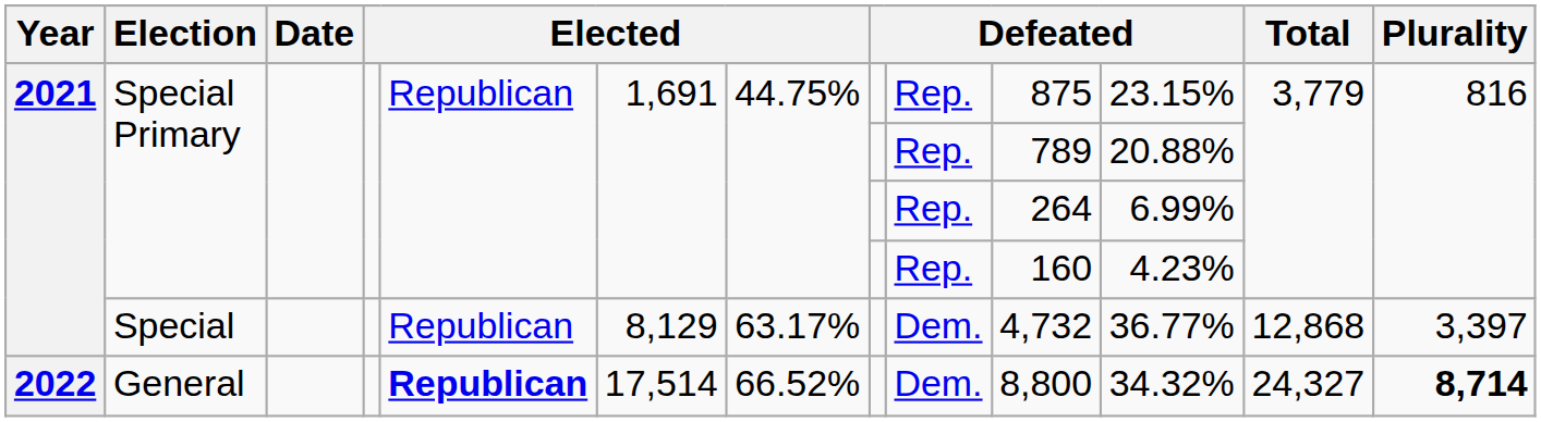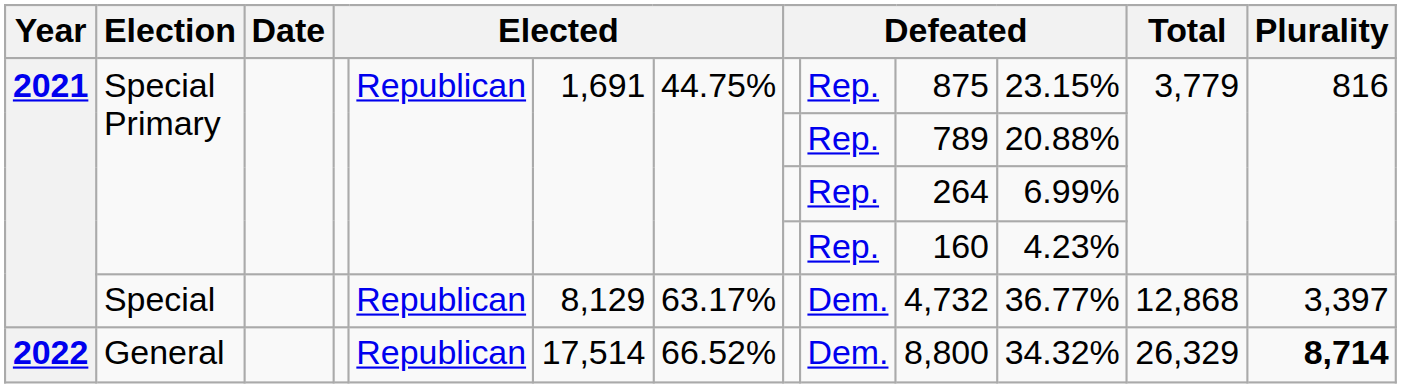 <table class="wikitable">
 <tr>
 <th>Year</th>
 <th>Election</th>
 <th>Date</th>
 <th colspan="4">Elected</th>
 <th colspan="4">Defeated</th>
 <th>Total</th>
 <th>Plurality</th>
 </tr>
 <tr>
 <th rowspan="5" valign="top"><a href='#'>2021</a></th>
 <td rowspan="4" valign="top">Special<br>Primary</td>
 <td rowspan="4" valign="top"></td>
 <td rowspan="4" valign="top"></td>
 <td rowspan="4" valign="top" ><a href='#'>Republican</a></td>
 <td rowspan="4" align="right" valign="top">1,691</td>
 <td rowspan="4" align="right" valign="top">44.75%</td>
 <td valign="top"></td>
 <td valign="top" ><a href='#'>Rep.</a></td>
 <td align="right" valign="top">875</td>
 <td align="right" valign="top">23.15%</td>
 <td rowspan="4" align="right" valign="top">3,779</td>
 <td rowspan="4" align="right" valign="top">816</td>
 </tr>
 <tr>
 <td valign="top"></td>
 <td valign="top" ><a href='#'>Rep.</a></td>
 <td align="right" valign="top">789</td>
 <td align="right" valign="top">20.88%</td>
 </tr>
 <tr>
 <td valign="top"></td>
 <td valign="top" ><a href='#'>Rep.</a></td>
 <td align="right" valign="top">264</td>
 <td align="right" valign="top">6.99%</td>
 </tr>
 <tr>
 <td valign="top"></td>
 <td valign="top" ><a href='#'>Rep.</a></td>
 <td align="right" valign="top">160</td>
 <td align="right" valign="top">4.23%</td>
 </tr>
 <tr>
 <td valign="top">Special</td>
 <td valign="top"></td>
 <td valign="top"></td>
 <td valign="top" ><a href='#'>Republican</a></td>
 <td align="right" valign="top">8,129</td>
 <td align="right" valign="top">63.17%</td>
 <td valign="top"></td>
 <td valign="top" ><a href='#'>Dem.</a></td>
 <td align="right" valign="top">4,732</td>
 <td align="right" valign="top">36.77%</td>
 <td align="right" valign="top">12,868</td>
 <td align="right" valign="top">3,397</td>
 </tr>
 <tr>
 <th valign="top"><a href='#'>2022</a></th>
 <td valign="top">General</td>
 <td valign="top"></td>
 <td valign="top"></td>
-<td valign="top" ><strong><a href='#'>Republican</a></strong></td>
+<td valign="top" ><a href='#'>Republican</a></td>
 <td align="right" valign="top">17,514</td>
 <td align="right" valign="top">66.52%</td>
 <td valign="top"></td>
 <td valign="top" ><a href='#'>Dem.</a></td>
 <td align="right" valign="top">8,800</td>
 <td align="right" valign="top">34.32%</td>
-<td align="right" valign="top">24,327</td>
+<td align="right" valign="top">26,329</td>
 <td align="right" valign="top"><strong>8,714</strong></td>
 </tr>
 </table>
